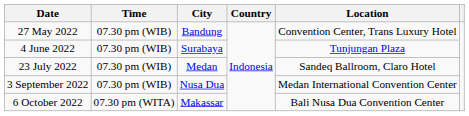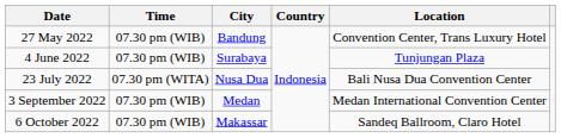 <table class="wikitable plainrowheaders sortable" style="text-align:center;">
 <tr>
 <th>Date</th>
 <th>Time</th>
 <th>City</th>
 <th>Country</th>
 <th>Location</th>
 <th></th>
 </tr>
 <tr>
 <td>27 May 2022</td>
 <td>07.30 pm (WIB)</td>
 <td><a href='#'>Bandung</a></td>
 <td rowspan="5"><a href='#'>Indonesia</a></td>
 <td>Convention Center, Trans Luxury Hotel</td>
 <td rowspan="7"></td>
 </tr>
 <tr>
 <td>4 June 2022</td>
 <td>07.30 pm (WIB)</td>
 <td><a href='#'>Surabaya</a></td>
 <td><a href='#'>Tunjungan Plaza</a></td>
 </tr>
 <tr>
 <td>23 July 2022</td>
-<td>07.30 pm (WIB)</td>
-<td><a href='#'>Medan</a></td>
-<td>Sandeq Ballroom, Claro Hotel</td>
+<td>07.30 pm (WITA)</td>
+<td><a href='#'>Nusa Dua</a></td>
+<td>Bali Nusa Dua Convention Center</td>
 </tr>
 <tr>
 <td>3 September 2022</td>
 <td>07.30 pm (WIB)</td>
-<td><a href='#'>Nusa Dua</a></td>
+<td><a href='#'>Medan</a></td>
 <td>Medan International Convention Center</td>
 </tr>
 <tr>
 <td>6 October 2022</td>
-<td>07.30 pm (WITA)</td>
+<td>07.30 pm (WIB)</td>
 <td><a href='#'>Makassar</a></td>
-<td>Bali Nusa Dua Convention Center</td>
+<td>Sandeq Ballroom, Claro Hotel</td>
 </tr>
 </table>
